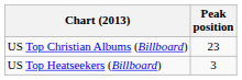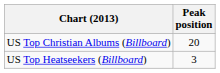 <table class="wikitable">
 <tr>
 <th>Chart (2013)</th>
 <th>Peak<br>position</th>
 </tr>
 <tr>
 <td>US <a href='#'>Top Christian Albums</a> (<em><a href='#'>Billboard</a></em>)</td>
-<td align="center">23</td>
+<td align="center">20</td>
 </tr>
 <tr>
 <td>US <a href='#'>Top Heatseekers</a> (<em><a href='#'>Billboard</a></em>)</td>
 <td align="center">3</td>
 </tr>
 </table>
